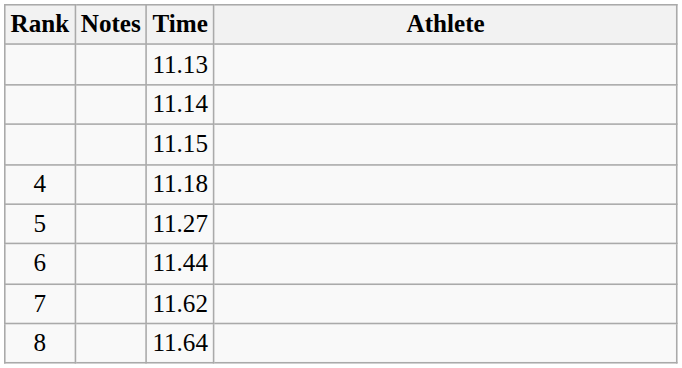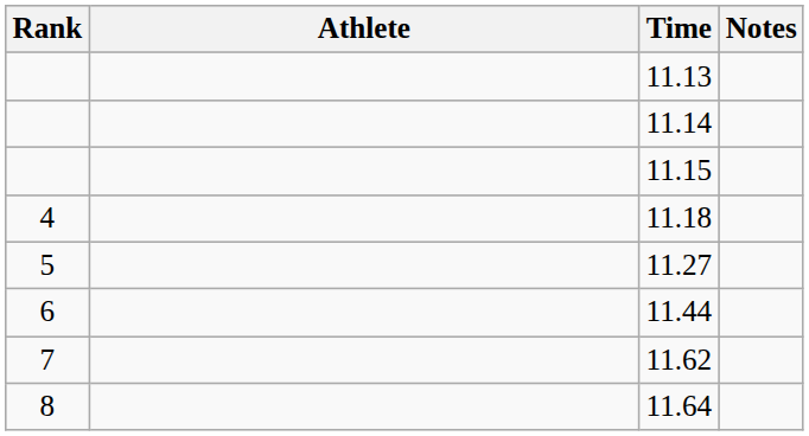 <table class="wikitable" style="text-align:center">
 <tr>
 <th>Rank</th>
+<th Style="width:18em">Athlete</th>
+<th>Time</th>
 <th>Notes</th>
-<th>Time</th>
-<th Style="width:18em">Athlete</th>
 </tr>
 <tr>
 <td></td>
+<td style="text-align:left"></td>
+<td>11.13</td>
 <td></td>
-<td>11.13</td>
-<td style="text-align:left"></td>
 </tr>
 <tr>
 <td></td>
+<td style="text-align:left"></td>
+<td>11.14</td>
 <td></td>
-<td>11.14</td>
-<td style="text-align:left"></td>
 </tr>
 <tr>
 <td></td>
+<td style="text-align:left"></td>
+<td>11.15</td>
 <td></td>
-<td>11.15</td>
-<td style="text-align:left"></td>
 </tr>
 <tr>
 <td>4</td>
+<td style="text-align:left"></td>
+<td>11.18</td>
 <td></td>
-<td>11.18</td>
-<td style="text-align:left"></td>
 </tr>
 <tr>
 <td>5</td>
+<td style="text-align:left"></td>
+<td>11.27</td>
 <td></td>
-<td>11.27</td>
-<td style="text-align:left"></td>
 </tr>
 <tr>
 <td>6</td>
+<td style="text-align:left"></td>
+<td>11.44</td>
 <td></td>
-<td>11.44</td>
-<td style="text-align:left"></td>
 </tr>
 <tr>
 <td>7</td>
+<td style="text-align:left"></td>
+<td>11.62</td>
 <td></td>
-<td>11.62</td>
-<td style="text-align:left"></td>
 </tr>
 <tr>
 <td>8</td>
+<td style="text-align:left"></td>
+<td>11.64</td>
 <td></td>
-<td>11.64</td>
-<td style="text-align:left"></td>
 </tr>
 </table>
